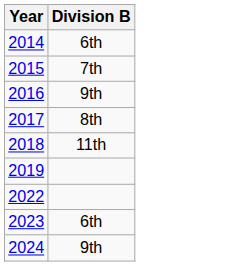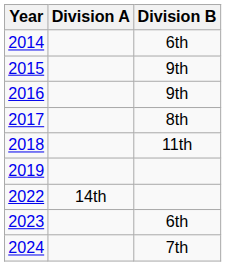 <table class="wikitable" style="text-align:center">
 <tr>
 <th>Year</th>
+<th>Division A</th>
 <th>Division B</th>
 </tr>
 <tr>
 <td><a href='#'>2014</a></td>
+<td></td>
 <td>6th</td>
 </tr>
 <tr>
 <td><a href='#'>2015</a></td>
-<td>7th</td>
+<td></td>
+<td>9th</td>
 </tr>
 <tr>
 <td><a href='#'>2016</a></td>
+<td></td>
 <td>9th</td>
 </tr>
 <tr>
 <td><a href='#'>2017</a></td>
+<td></td>
 <td>8th</td>
 </tr>
 <tr>
 <td><a href='#'>2018</a></td>
+<td></td>
 <td>11th</td>
 </tr>
 <tr>
 <td><a href='#'>2019</a></td>
 <td></td>
+<td></td>
 </tr>
 <tr>
 <td><a href='#'>2022</a></td>
+<td>14th</td>
 <td></td>
 </tr>
 <tr>
 <td><a href='#'>2023</a></td>
+<td></td>
 <td>6th</td>
 </tr>
 <tr>
 <td><a href='#'>2024</a></td>
-<td>9th</td>
+<td></td>
+<td>7th</td>
 </tr>
 </table>
